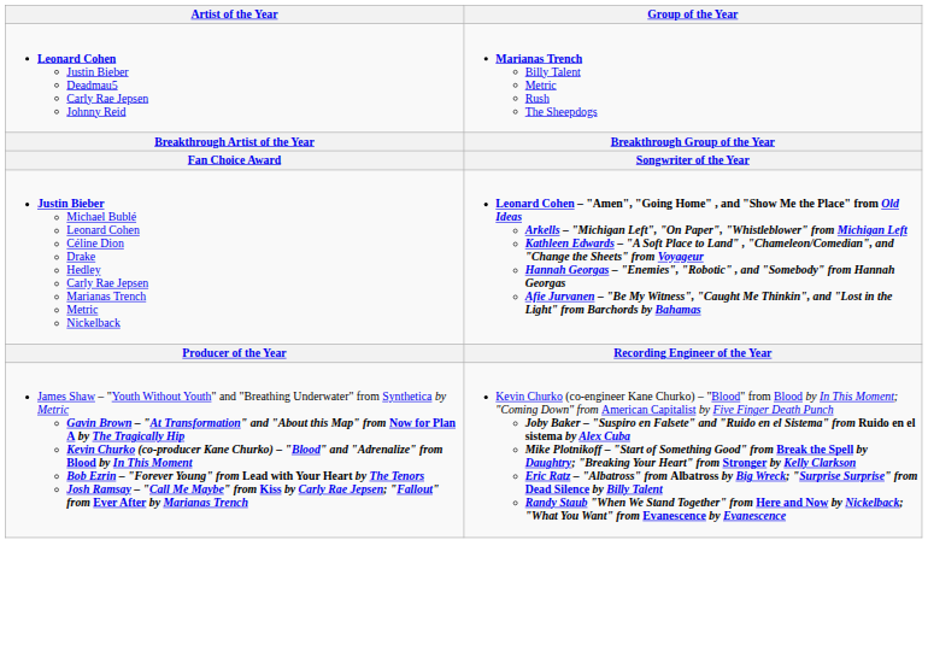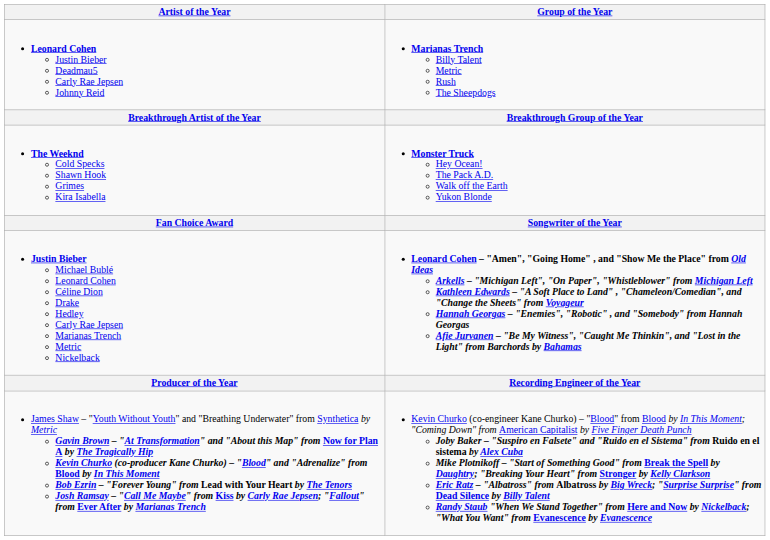 <table class="wikitable">
 <tr>
 <th style="width:50%"><a href='#'>Artist of the Year</a></th>
 <th style="width:50%"><a href='#'>Group of the Year</a></th>
 </tr>
 <tr>
 <td valign="top"><br><ul><li> <strong><a href='#'>Leonard Cohen</a></strong><ul><li><a href='#'>Justin Bieber</a></li><li><a href='#'>Deadmau5</a></li><li><a href='#'>Carly Rae Jepsen</a></li><li><a href='#'>Johnny Reid</a></li></ul></li></ul></td>
 <td valign="top"><br><ul><li> <strong><a href='#'>Marianas Trench</a></strong><ul><li><a href='#'>Billy Talent</a></li><li><a href='#'>Metric</a></li><li><a href='#'>Rush</a></li><li><a href='#'>The Sheepdogs</a></li></ul></li></ul></td>
 </tr>
 <tr>
 <th style="width:50%"><a href='#'>Breakthrough Artist of the Year</a></th>
 <th style="width:50%"><a href='#'>Breakthrough Group of the Year</a></th>
+</tr>
+<tr>
+<td valign="top"><br><ul><li> <strong><a href='#'>The Weeknd</a></strong><ul><li><a href='#'>Cold Specks</a></li><li><a href='#'>Shawn Hook</a></li><li><a href='#'>Grimes</a></li><li><a href='#'>Kira Isabella</a></li></ul></li></ul></td>
+<td valign="top"><br><ul><li> <strong><a href='#'>Monster Truck</a></strong><ul><li><a href='#'>Hey Ocean!</a></li><li><a href='#'>The Pack A.D.</a></li><li><a href='#'>Walk off the Earth</a></li><li><a href='#'>Yukon Blonde</a></li></ul></li></ul></td>
 </tr>
 <tr>
 <th style="width:50%"><a href='#'>Fan Choice Award</a></th>
 <th style="width:50%"><a href='#'>Songwriter of the Year</a></th>
 </tr>
 <tr>
 <td valign="top"><br><ul><li> <strong><a href='#'>Justin Bieber</a></strong><ul><li><a href='#'>Michael Bublé</a></li><li><a href='#'>Leonard Cohen</a></li><li><a href='#'>Céline Dion</a></li><li><a href='#'>Drake</a></li><li><a href='#'>Hedley</a></li><li><a href='#'>Carly Rae Jepsen</a></li><li><a href='#'>Marianas Trench</a></li><li><a href='#'>Metric</a></li><li><a href='#'>Nickelback</a></li></ul></li></ul></td>
 <td valign="top"><br><ul><li> <strong><a href='#'>Leonard Cohen</a> – "Amen", "Going Home" , and "Show Me the Place"  from <em><a href='#'>Old Ideas</a><strong><em><ul><li><a href='#'>Arkells</a> – "Michigan Left", "On Paper", "Whistleblower" from </em><a href='#'>Michigan Left</a><em></li><li><a href='#'>Kathleen Edwards</a> – "A Soft Place to Land" , "Chameleon/Comedian", and "Change the Sheets" from </em><a href='#'>Voyageur</a><em></li><li><a href='#'>Hannah Georgas</a> – "Enemies", "Robotic" , and "Somebody" from </em>Hannah Georgas<em></li><li><a href='#'>Afie Jurvanen</a> – "Be My Witness", "Caught Me Thinkin", and "Lost in the Light" from </em>Barchords<em> by <a href='#'>Bahamas</a></li></ul></li></ul></td>
 </tr>
 <tr>
 <th style="width:50%"><a href='#'>Producer of the Year</a></th>
 <th style="width:50%"><a href='#'>Recording Engineer of the Year</a></th>
 </tr>
 <tr>
 <td valign="top"><br><ul><li> </strong><a href='#'>James Shaw</a> – "<a href='#'>Youth Without Youth</a>" and "Breathing Underwater" from </em><a href='#'>Synthetica</a><em> by <a href='#'>Metric</a><strong><ul><li><a href='#'>Gavin Brown</a> – "<a href='#'>At Transformation</a>" and "About this Map" from </em><a href='#'>Now for Plan A</a><em> by <a href='#'>The Tragically Hip</a></li><li><a href='#'>Kevin Churko</a> (co-producer Kane Churko) – "<a href='#'>Blood</a>" and "Adrenalize" from </em><a href='#'>Blood</a><em> by <a href='#'>In This Moment</a></li><li><a href='#'>Bob Ezrin</a> – "Forever Young" from </em>Lead with Your Heart<em> by <a href='#'>The Tenors</a></li><li><a href='#'>Josh Ramsay</a> – "<a href='#'>Call Me Maybe</a>" from </em><a href='#'>Kiss</a><em> by <a href='#'>Carly Rae Jepsen</a>; "<a href='#'>Fallout</a>" from </em><a href='#'>Ever After</a><em> by <a href='#'>Marianas Trench</a></li></ul></li></ul></td>
 <td valign="top"><br><ul><li> </strong><a href='#'>Kevin Churko</a> (co-engineer Kane Churko) – "<a href='#'>Blood</a>" from </em><a href='#'>Blood</a><em> by <a href='#'>In This Moment</a>; "Coming Down" from </em><a href='#'>American Capitalist</a><em> by <a href='#'>Five Finger Death Punch</a><strong><ul><li>Joby Baker – "Suspiro en Falsete" and "Ruido en el Sistema" from </em>Ruido en el sistema<em> by <a href='#'>Alex Cuba</a></li><li>Mike Plotnikoff – "Start of Something Good" from </em><a href='#'>Break the Spell</a><em> by <a href='#'>Daughtry</a>; "Breaking Your Heart" from </em><a href='#'>Stronger</a><em> by <a href='#'>Kelly Clarkson</a></li><li><a href='#'>Eric Ratz</a> – "Albatross" from </em>Albatross<em> by <a href='#'>Big Wreck</a>; "<a href='#'>Surprise Surprise</a>" from </em><a href='#'>Dead Silence</a><em> by <a href='#'>Billy Talent</a></li><li><a href='#'>Randy Staub</a> "When We Stand Together" from </em><a href='#'>Here and Now</a><em> by <a href='#'>Nickelback</a>; "What You Want" from </em><a href='#'>Evanescence</a><em> by <a href='#'>Evanescence</a></li></ul></li></ul></td>
 </tr>
 </table>
